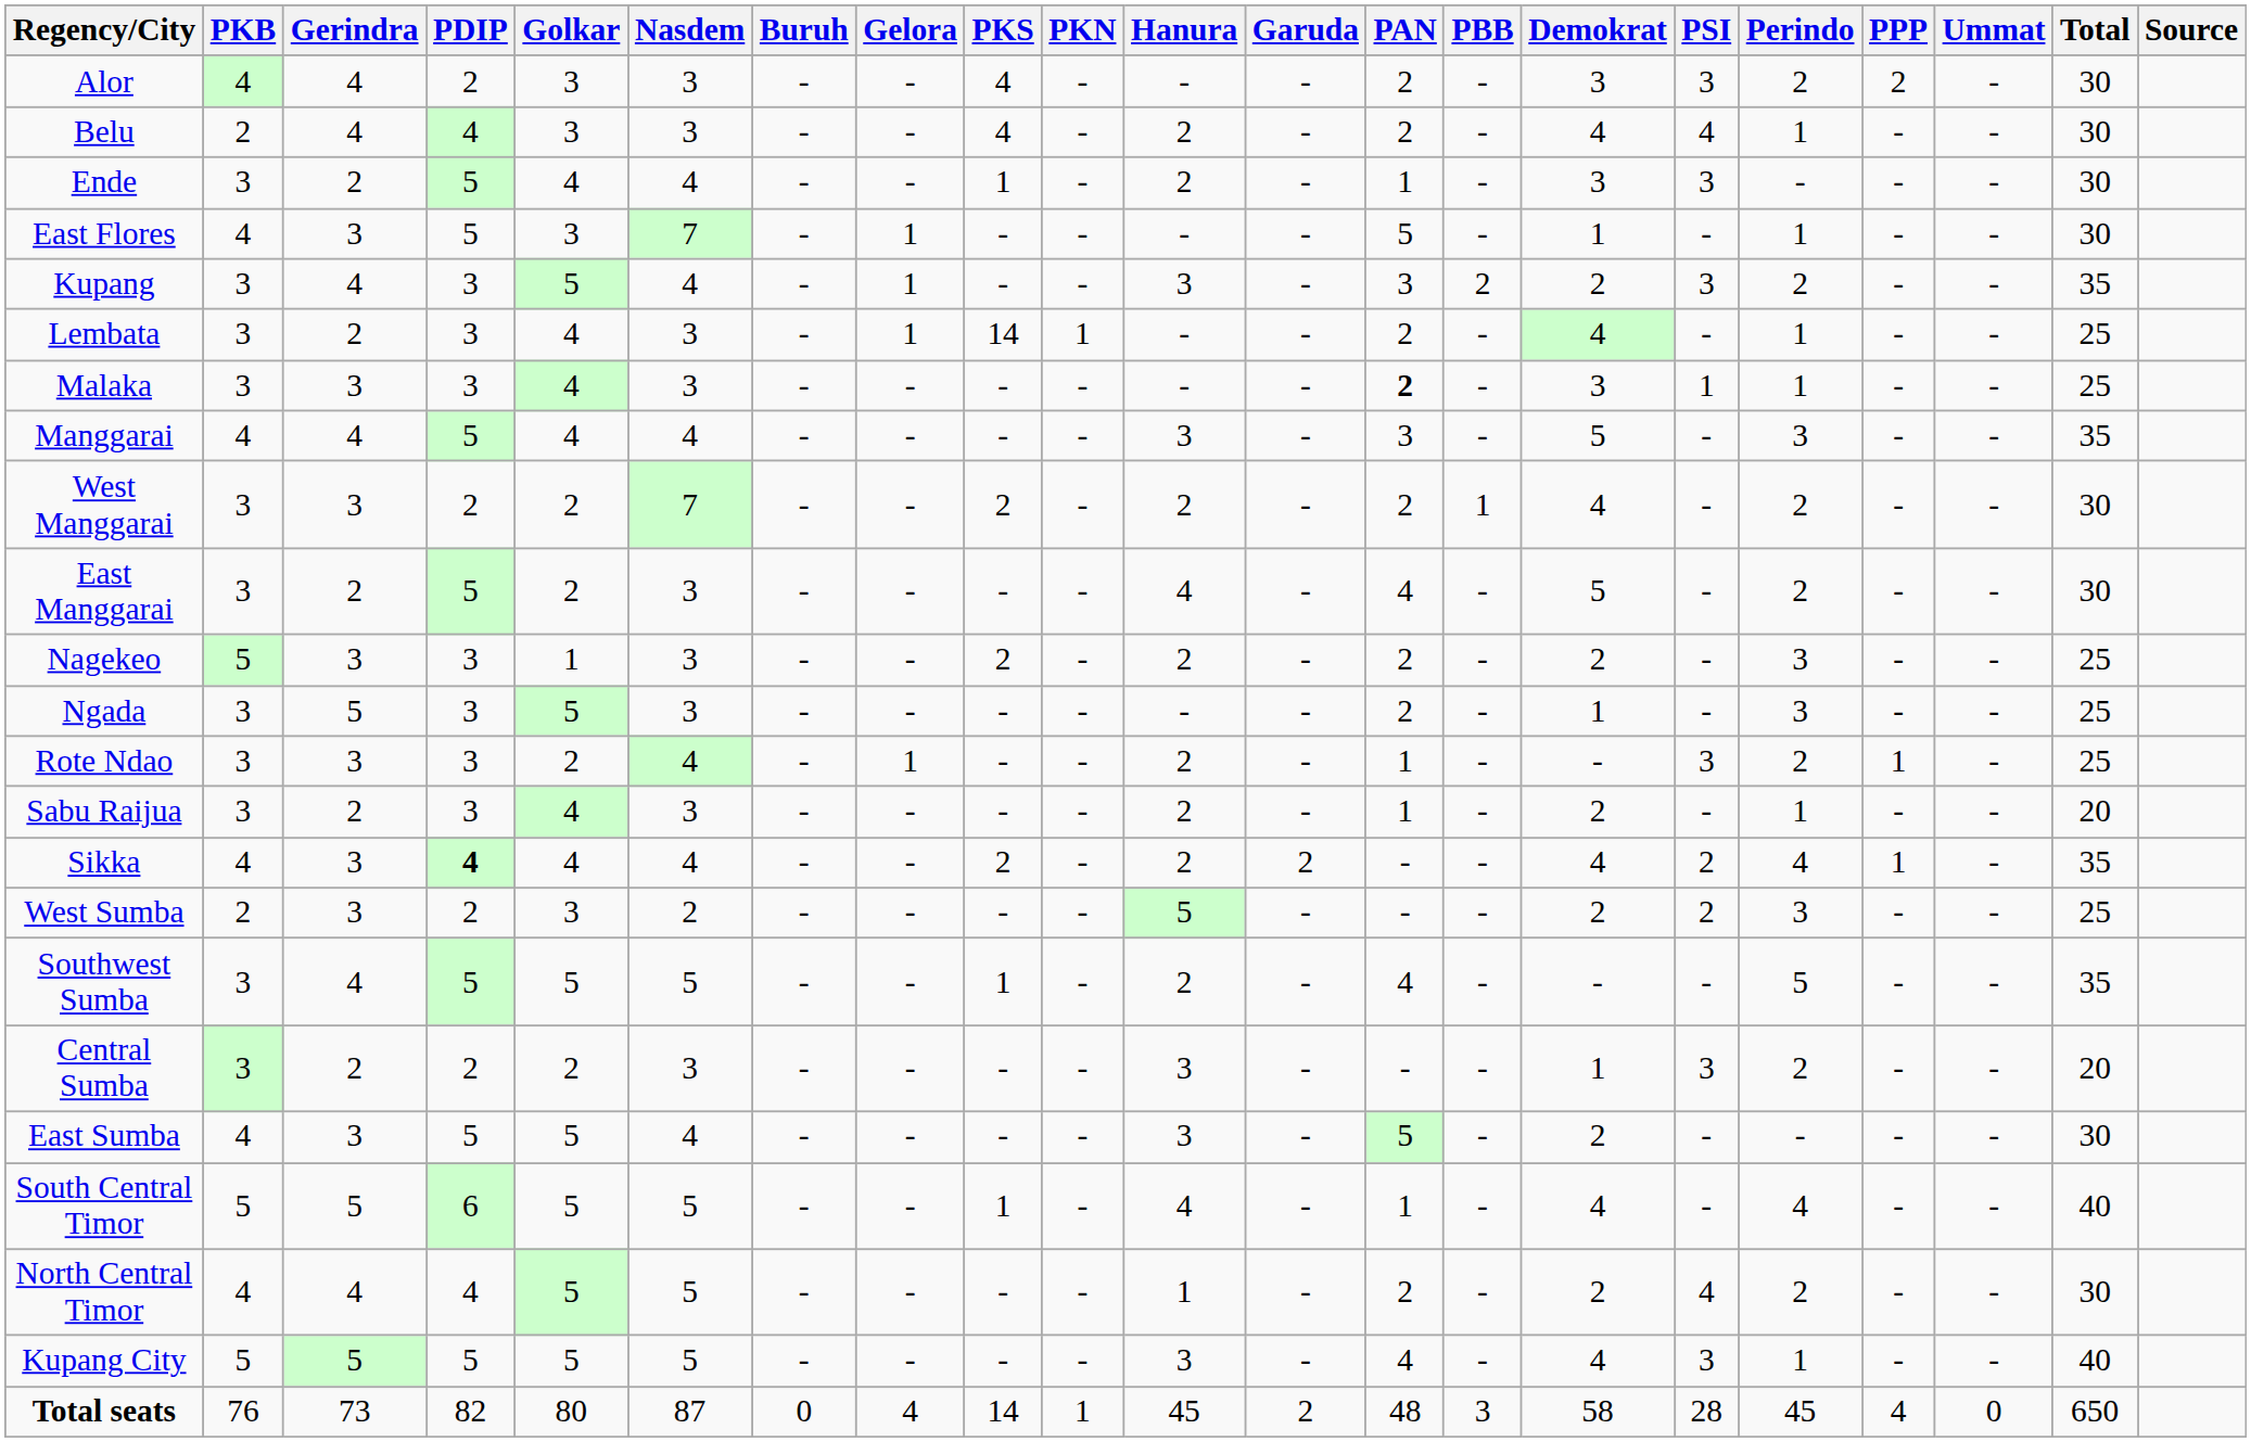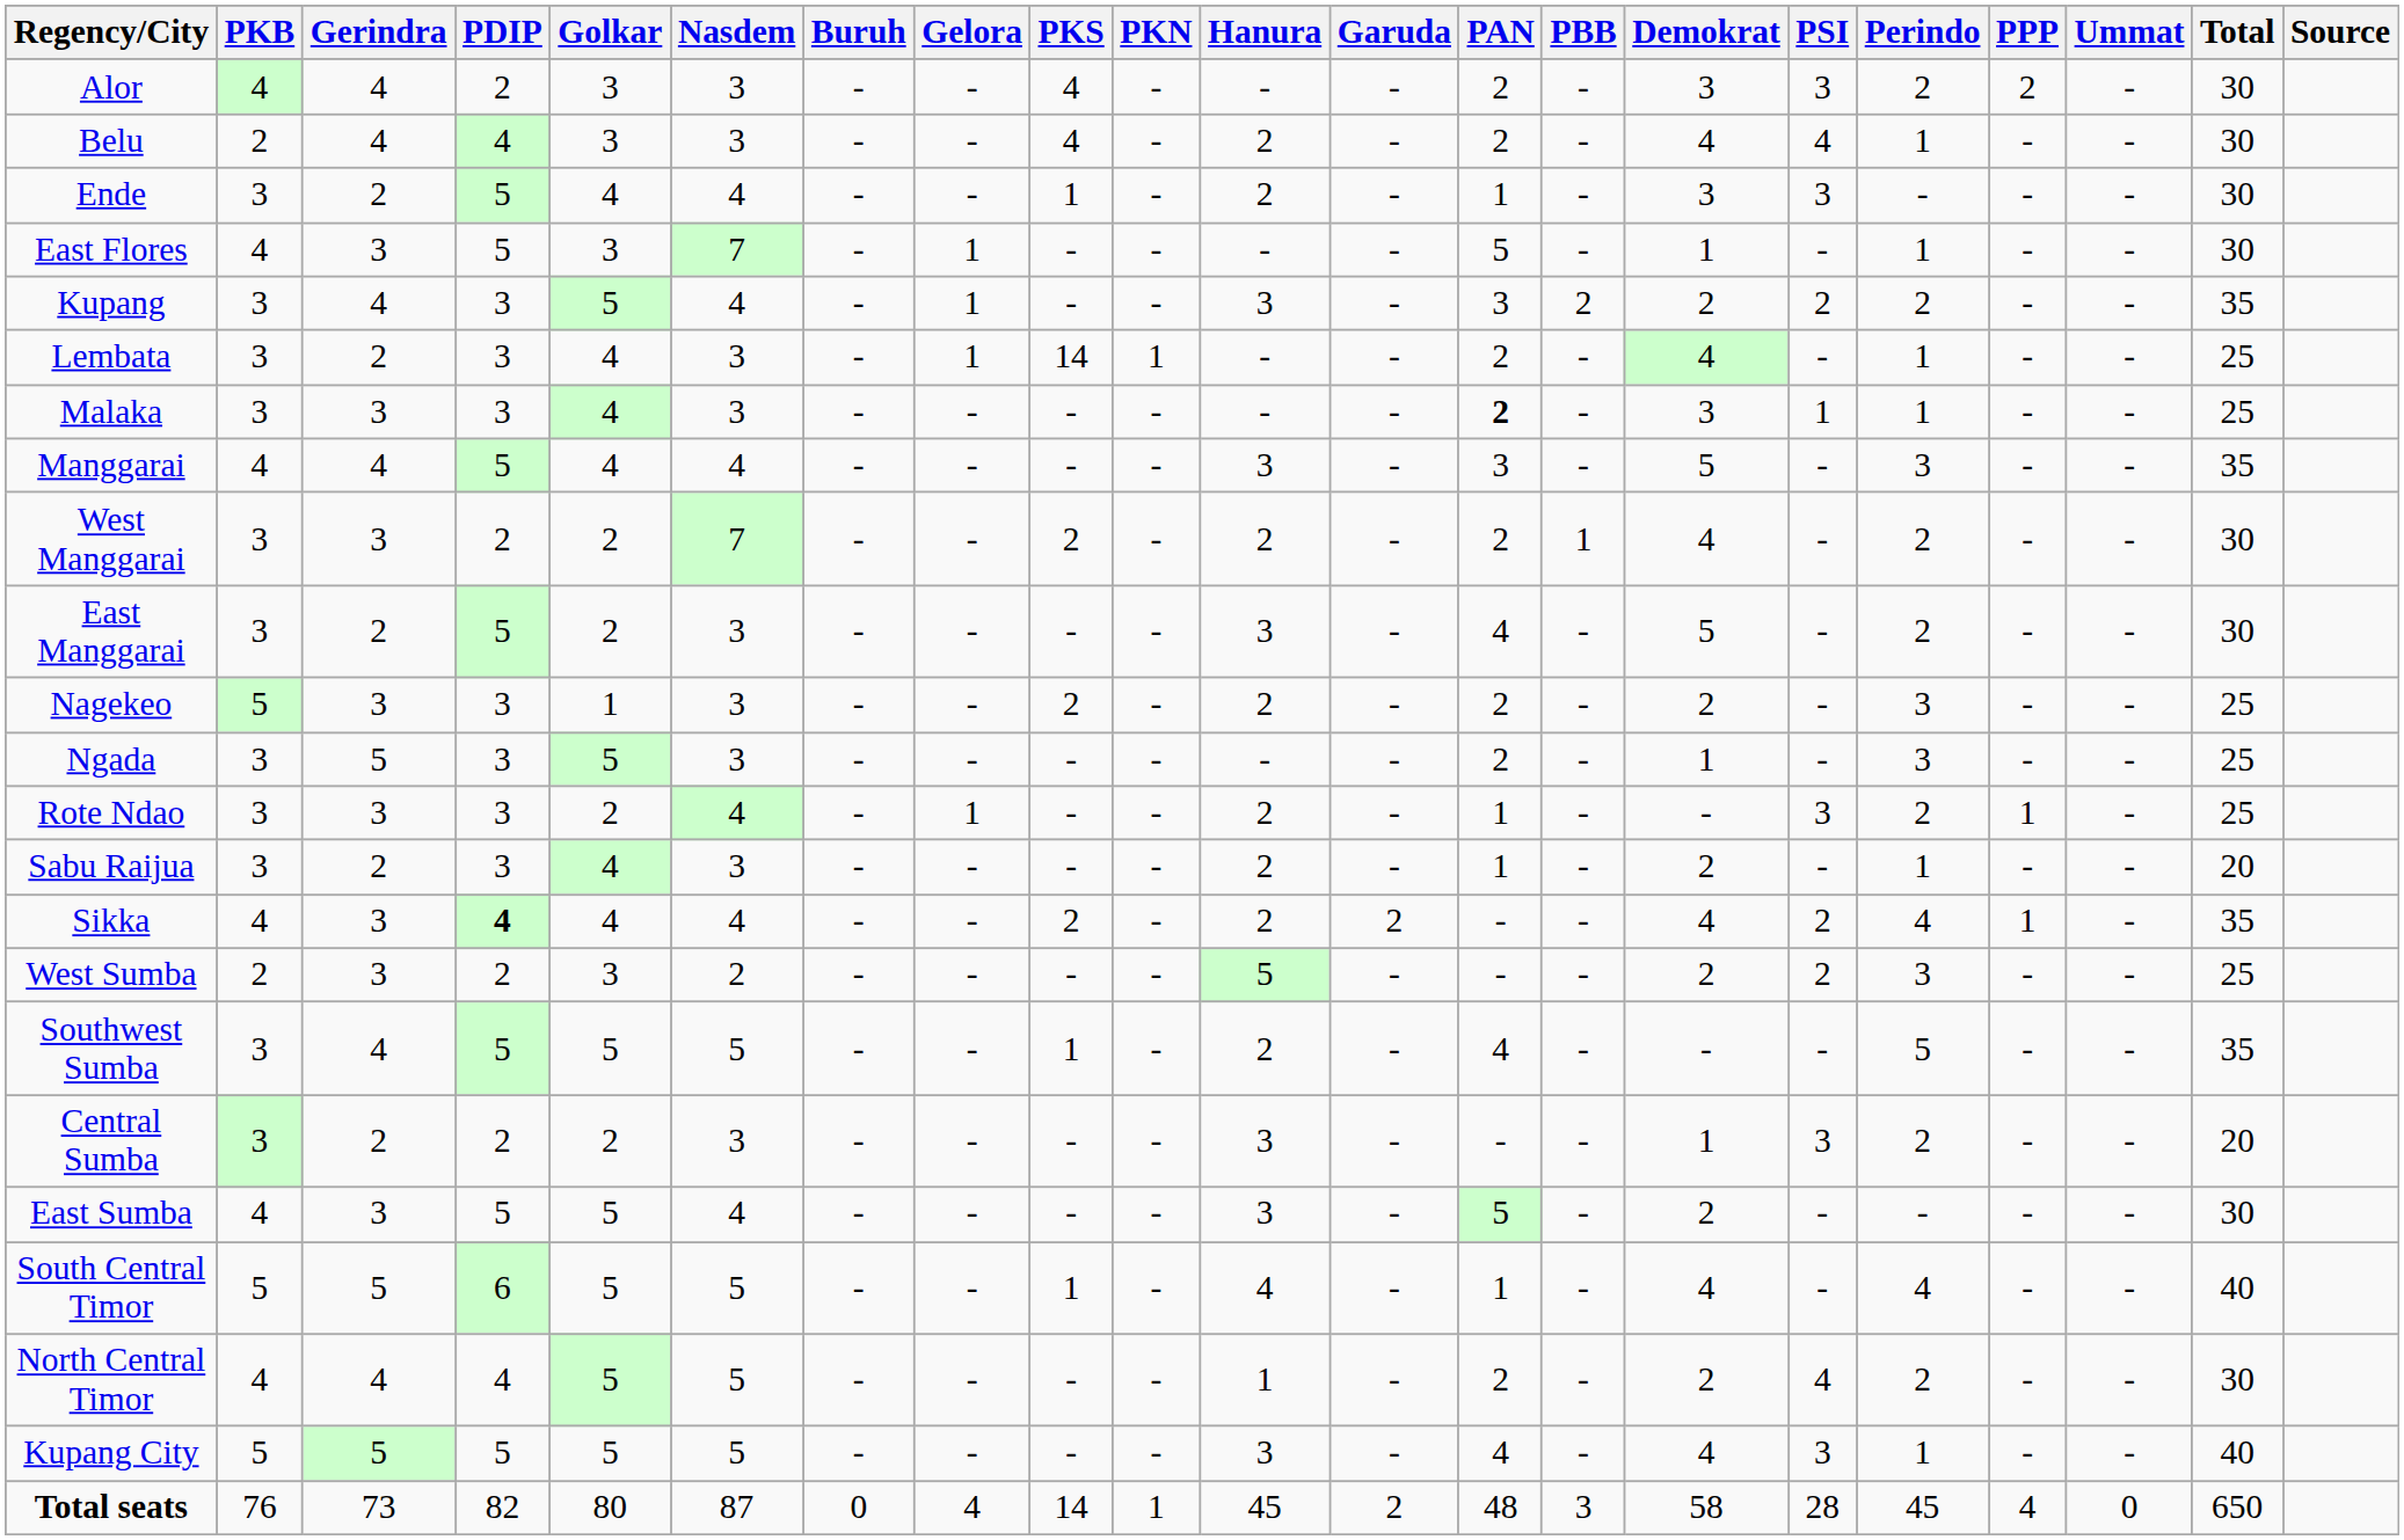 <table class="wikitable sortable" style="text-align:center">
 <tr>
 <th scope=col width=10%>Regency/City</th>
 <th scope=col width=3%><a href='#'>PKB</a></th>
 <th scope=col width=3%><a href='#'>Gerindra</a></th>
 <th scope=col width=3%><a href='#'>PDIP</a></th>
 <th scope=col width=3%><a href='#'>Golkar</a></th>
 <th scope=col width=3%><a href='#'>Nasdem</a></th>
 <th scope=col width=3%><a href='#'>Buruh</a></th>
 <th scope=col width=3%><a href='#'>Gelora</a></th>
 <th scope=col width=3%><a href='#'>PKS</a></th>
 <th scope=col width=3%><a href='#'>PKN</a></th>
 <th scope=col width=3%><a href='#'>Hanura</a></th>
 <th scope=col width=3%><a href='#'>Garuda</a></th>
 <th scope=col width=3%><a href='#'>PAN</a></th>
 <th scope=col width=3%><a href='#'>PBB</a></th>
 <th scope=col width=3%><a href='#'>Demokrat</a></th>
 <th scope=col width=3%><a href='#'>PSI</a></th>
 <th scope=col width=3%><a href='#'>Perindo</a></th>
 <th scope=col width=3%><a href='#'>PPP</a></th>
 <th scope=col width=3%><a href='#'>Ummat</a></th>
 <th scope=col width=3%>Total</th>
 <th scope=col width=3%>Source</th>
 </tr>
 <tr>
 <td><a href='#'>Alor</a></td>
 <td style="background:#cfc;">4</td>
 <td>4</td>
 <td>2</td>
 <td>3</td>
 <td>3</td>
 <td>-</td>
 <td>-</td>
 <td>4</td>
 <td>-</td>
 <td>-</td>
 <td>-</td>
 <td>2</td>
 <td>-</td>
 <td>3</td>
 <td>3</td>
 <td>2</td>
 <td>2</td>
 <td>-</td>
 <td>30</td>
 <td></td>
 </tr>
 <tr>
 <td><a href='#'>Belu</a></td>
 <td>2</td>
 <td>4</td>
 <td style="background:#cfc;">4</td>
 <td>3</td>
 <td>3</td>
 <td>-</td>
 <td>-</td>
 <td>4</td>
 <td>-</td>
 <td>2</td>
 <td>-</td>
 <td>2</td>
 <td>-</td>
 <td>4</td>
 <td>4</td>
 <td>1</td>
 <td>-</td>
 <td>-</td>
 <td>30</td>
 <td></td>
 </tr>
 <tr>
 <td><a href='#'>Ende</a></td>
 <td>3</td>
 <td>2</td>
 <td style="background:#cfc;">5</td>
 <td>4</td>
 <td>4</td>
 <td>-</td>
 <td>-</td>
 <td>1</td>
 <td>-</td>
 <td>2</td>
 <td>-</td>
 <td>1</td>
 <td>-</td>
 <td>3</td>
 <td>3</td>
 <td>-</td>
 <td>-</td>
 <td>-</td>
 <td>30</td>
 <td></td>
 </tr>
 <tr>
 <td><a href='#'>East Flores</a></td>
 <td>4</td>
 <td>3</td>
 <td>5</td>
 <td>3</td>
 <td style="background:#cfc;">7</td>
 <td>-</td>
 <td>1</td>
 <td>-</td>
 <td>-</td>
 <td>-</td>
 <td>-</td>
 <td>5</td>
 <td>-</td>
 <td>1</td>
 <td>-</td>
 <td>1</td>
 <td>-</td>
 <td>-</td>
 <td>30</td>
 <td></td>
 </tr>
 <tr>
 <td><a href='#'>Kupang</a></td>
 <td>3</td>
 <td>4</td>
 <td>3</td>
 <td style="background:#cfc;">5</td>
 <td>4</td>
 <td>-</td>
 <td>1</td>
 <td>-</td>
 <td>-</td>
 <td>3</td>
 <td>-</td>
 <td>3</td>
 <td>2</td>
 <td>2</td>
-<td>3</td>
+<td>2</td>
 <td>2</td>
 <td>-</td>
 <td>-</td>
 <td>35</td>
 <td></td>
 </tr>
 <tr>
 <td><a href='#'>Lembata</a></td>
 <td>3</td>
 <td>2</td>
 <td>3</td>
 <td>4</td>
 <td>3</td>
 <td>-</td>
 <td>1</td>
 <td>14</td>
 <td>1</td>
 <td>-</td>
 <td>-</td>
 <td>2</td>
 <td>-</td>
 <td style="background:#cfc;">4</td>
 <td>-</td>
 <td>1</td>
 <td>-</td>
 <td>-</td>
 <td>25</td>
 <td></td>
 </tr>
 <tr>
 <td><a href='#'>Malaka</a></td>
 <td>3</td>
 <td>3</td>
 <td>3</td>
 <td style="background:#cfc;">4</td>
 <td>3</td>
 <td>-</td>
 <td>-</td>
 <td>-</td>
 <td>-</td>
 <td>-</td>
 <td>-</td>
 <td><strong>2</strong></td>
 <td>-</td>
 <td>3</td>
 <td>1</td>
 <td>1</td>
 <td>-</td>
 <td>-</td>
 <td>25</td>
 <td></td>
 </tr>
 <tr>
 <td><a href='#'>Manggarai</a></td>
 <td>4</td>
 <td>4</td>
 <td style="background:#cfc;">5</td>
 <td>4</td>
 <td>4</td>
 <td>-</td>
 <td>-</td>
 <td>-</td>
 <td>-</td>
 <td>3</td>
 <td>-</td>
 <td>3</td>
 <td>-</td>
 <td>5</td>
 <td>-</td>
 <td>3</td>
 <td>-</td>
 <td>-</td>
 <td>35</td>
 <td></td>
 </tr>
 <tr>
 <td><a href='#'>West Manggarai</a></td>
 <td>3</td>
 <td>3</td>
 <td>2</td>
 <td>2</td>
 <td style="background:#cfc;">7</td>
 <td>-</td>
 <td>-</td>
 <td>2</td>
 <td>-</td>
 <td>2</td>
 <td>-</td>
 <td>2</td>
 <td>1</td>
 <td>4</td>
 <td>-</td>
 <td>2</td>
 <td>-</td>
 <td>-</td>
 <td>30</td>
 <td></td>
 </tr>
 <tr>
 <td><a href='#'>East Manggarai</a></td>
 <td>3</td>
 <td>2</td>
 <td style="background:#cfc;">5</td>
 <td>2</td>
 <td>3</td>
 <td>-</td>
 <td>-</td>
 <td>-</td>
 <td>-</td>
-<td>4</td>
+<td>3</td>
 <td>-</td>
 <td>4</td>
 <td>-</td>
 <td>5</td>
 <td>-</td>
 <td>2</td>
 <td>-</td>
 <td>-</td>
 <td>30</td>
 <td></td>
 </tr>
 <tr>
 <td><a href='#'>Nagekeo</a></td>
 <td style="background:#cfc;">5</td>
 <td>3</td>
 <td>3</td>
 <td>1</td>
 <td>3</td>
 <td>-</td>
 <td>-</td>
 <td>2</td>
 <td>-</td>
 <td>2</td>
 <td>-</td>
 <td>2</td>
 <td>-</td>
 <td>2</td>
 <td>-</td>
 <td>3</td>
 <td>-</td>
 <td>-</td>
 <td>25</td>
 <td></td>
 </tr>
 <tr>
 <td><a href='#'>Ngada</a></td>
 <td>3</td>
 <td>5</td>
 <td>3</td>
 <td style="background:#cfc;">5</td>
 <td>3</td>
 <td>-</td>
 <td>-</td>
 <td>-</td>
 <td>-</td>
 <td>-</td>
 <td>-</td>
 <td>2</td>
 <td>-</td>
 <td>1</td>
 <td>-</td>
 <td>3</td>
 <td>-</td>
 <td>-</td>
 <td>25</td>
 <td></td>
 </tr>
 <tr>
 <td><a href='#'>Rote Ndao</a></td>
 <td>3</td>
 <td>3</td>
 <td>3</td>
 <td>2</td>
 <td style="background:#cfc;">4</td>
 <td>-</td>
 <td>1</td>
 <td>-</td>
 <td>-</td>
 <td>2</td>
 <td>-</td>
 <td>1</td>
 <td>-</td>
 <td>-</td>
 <td>3</td>
 <td>2</td>
 <td>1</td>
 <td>-</td>
 <td>25</td>
 <td></td>
 </tr>
 <tr>
 <td><a href='#'>Sabu Raijua</a></td>
 <td>3</td>
 <td>2</td>
 <td>3</td>
 <td style="background:#cfc;">4</td>
 <td>3</td>
 <td>-</td>
 <td>-</td>
 <td>-</td>
 <td>-</td>
 <td>2</td>
 <td>-</td>
 <td>1</td>
 <td>-</td>
 <td>2</td>
 <td>-</td>
 <td>1</td>
 <td>-</td>
 <td>-</td>
 <td>20</td>
 <td></td>
 </tr>
 <tr>
 <td><a href='#'>Sikka</a></td>
 <td>4</td>
 <td>3</td>
 <td style="background:#cfc;"><strong>4</strong></td>
 <td>4</td>
 <td>4</td>
 <td>-</td>
 <td>-</td>
 <td>2</td>
 <td>-</td>
 <td>2</td>
 <td>2</td>
 <td>-</td>
 <td>-</td>
 <td>4</td>
 <td>2</td>
 <td>4</td>
 <td>1</td>
 <td>-</td>
 <td>35</td>
 <td></td>
 </tr>
 <tr>
 <td><a href='#'>West Sumba</a></td>
 <td>2</td>
 <td>3</td>
 <td>2</td>
 <td>3</td>
 <td>2</td>
 <td>-</td>
 <td>-</td>
 <td>-</td>
 <td>-</td>
 <td style="background:#cfc;">5</td>
 <td>-</td>
 <td>-</td>
 <td>-</td>
 <td>2</td>
 <td>2</td>
 <td>3</td>
 <td>-</td>
 <td>-</td>
 <td>25</td>
 <td></td>
 </tr>
 <tr>
 <td><a href='#'>Southwest Sumba</a></td>
 <td>3</td>
 <td>4</td>
 <td style="background:#cfc;">5</td>
 <td>5</td>
 <td>5</td>
 <td>-</td>
 <td>-</td>
 <td>1</td>
 <td>-</td>
 <td>2</td>
 <td>-</td>
 <td>4</td>
 <td>-</td>
 <td>-</td>
 <td>-</td>
 <td>5</td>
 <td>-</td>
 <td>-</td>
 <td>35</td>
 <td></td>
 </tr>
 <tr>
 <td><a href='#'>Central Sumba</a></td>
 <td style="background:#cfc;">3</td>
 <td>2</td>
 <td>2</td>
 <td>2</td>
 <td>3</td>
 <td>-</td>
 <td>-</td>
 <td>-</td>
 <td>-</td>
 <td>3</td>
 <td>-</td>
 <td>-</td>
 <td>-</td>
 <td>1</td>
 <td>3</td>
 <td>2</td>
 <td>-</td>
 <td>-</td>
 <td>20</td>
 <td></td>
 </tr>
 <tr>
 <td><a href='#'>East Sumba</a></td>
 <td>4</td>
 <td>3</td>
 <td>5</td>
 <td>5</td>
 <td>4</td>
 <td>-</td>
 <td>-</td>
 <td>-</td>
 <td>-</td>
 <td>3</td>
 <td>-</td>
 <td style="background:#cfc;">5</td>
 <td>-</td>
 <td>2</td>
 <td>-</td>
 <td>-</td>
 <td>-</td>
 <td>-</td>
 <td>30</td>
 <td></td>
 </tr>
 <tr>
 <td><a href='#'>South Central Timor</a></td>
 <td>5</td>
 <td>5</td>
 <td style="background:#cfc;">6</td>
 <td>5</td>
 <td>5</td>
 <td>-</td>
 <td>-</td>
 <td>1</td>
 <td>-</td>
 <td>4</td>
 <td>-</td>
 <td>1</td>
 <td>-</td>
 <td>4</td>
 <td>-</td>
 <td>4</td>
 <td>-</td>
 <td>-</td>
 <td>40</td>
 <td></td>
 </tr>
 <tr>
 <td><a href='#'>North Central Timor</a></td>
 <td>4</td>
 <td>4</td>
 <td>4</td>
 <td style="background:#cfc;">5</td>
 <td>5</td>
 <td>-</td>
 <td>-</td>
 <td>-</td>
 <td>-</td>
 <td>1</td>
 <td>-</td>
 <td>2</td>
 <td>-</td>
 <td>2</td>
 <td>4</td>
 <td>2</td>
 <td>-</td>
 <td>-</td>
 <td>30</td>
 <td></td>
 </tr>
 <tr>
 <td><a href='#'>Kupang City</a></td>
 <td>5</td>
 <td style="background:#cfc;">5</td>
 <td>5</td>
 <td>5</td>
 <td>5</td>
 <td>-</td>
 <td>-</td>
 <td>-</td>
 <td>-</td>
 <td>3</td>
 <td>-</td>
 <td>4</td>
 <td>-</td>
 <td>4</td>
 <td>3</td>
 <td>1</td>
 <td>-</td>
 <td>-</td>
 <td>40</td>
 <td></td>
 </tr>
 <tr>
 <td><strong>Total seats</strong></td>
 <td>76</td>
 <td>73</td>
 <td>82</td>
 <td>80</td>
 <td>87</td>
 <td>0</td>
 <td>4</td>
 <td>14</td>
 <td>1</td>
 <td>45</td>
 <td>2</td>
 <td>48</td>
 <td>3</td>
 <td>58</td>
 <td>28</td>
 <td>45</td>
 <td>4</td>
 <td>0</td>
 <td>650</td>
 </tr>
 </table>
